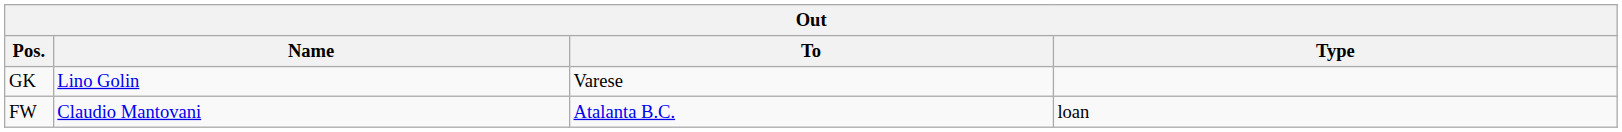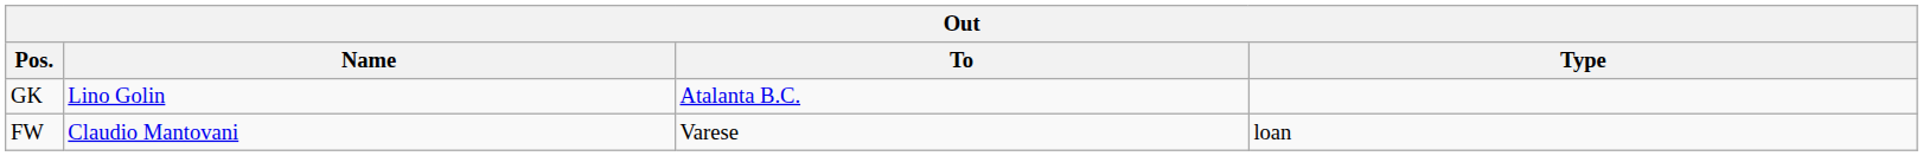 <table class="wikitable" style="font-size:90%;width:99%;">
 <tr>
 <th colspan="4">Out</th>
 </tr>
 <tr>
 <th width=3%>Pos.</th>
 <th width=32%>Name</th>
 <th width=30%>To</th>
 <th width=35%>Type</th>
 </tr>
 <tr>
 <td>GK</td>
 <td><a href='#'>Lino Golin</a></td>
-<td>Varese</td>
+<td><a href='#'>Atalanta B.C.</a></td>
 <td></td>
 </tr>
 <tr>
 <td>FW</td>
 <td><a href='#'>Claudio Mantovani</a></td>
-<td><a href='#'>Atalanta B.C.</a></td>
+<td>Varese</td>
 <td>loan</td>
 </tr>
 </table>
